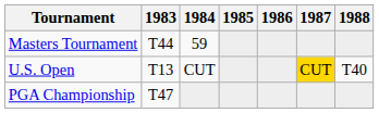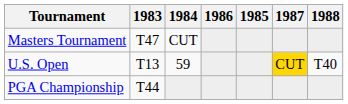 <table class="wikitable" style="font-size:95%;text-align:center;">
 <tr>
 <th>Tournament</th>
 <th>1983</th>
 <th>1984</th>
+<th>1986</th>
 <th>1985</th>
-<th>1986</th>
 <th>1987</th>
 <th>1988</th>
 </tr>
 <tr>
 <td align=left><a href='#'>Masters Tournament</a></td>
-<td>T44</td>
-<td>59</td>
+<td>T47</td>
+<td>CUT</td>
 <td style="background:#eeeeee;"></td>
 <td style="background:#eeeeee;"></td>
 <td style="background:#eeeeee;"></td>
 <td style="background:#eeeeee;"></td>
 </tr>
 <tr>
 <td align=left><a href='#'>U.S. Open</a></td>
 <td>T13</td>
-<td>CUT</td>
+<td>59</td>
 <td style="background:#eeeeee;"></td>
 <td style="background:#eeeeee;"></td>
 <td style="background: gold;">CUT</td>
 <td>T40</td>
 </tr>
 <tr>
 <td align=left><a href='#'>PGA Championship</a></td>
-<td>T47</td>
+<td>T44</td>
 <td style="background:#eeeeee;"></td>
 <td style="background:#eeeeee;"></td>
 <td style="background:#eeeeee;"></td>
 <td style="background:#eeeeee;"></td>
 <td style="background:#eeeeee;"></td>
 </tr>
 </table>
